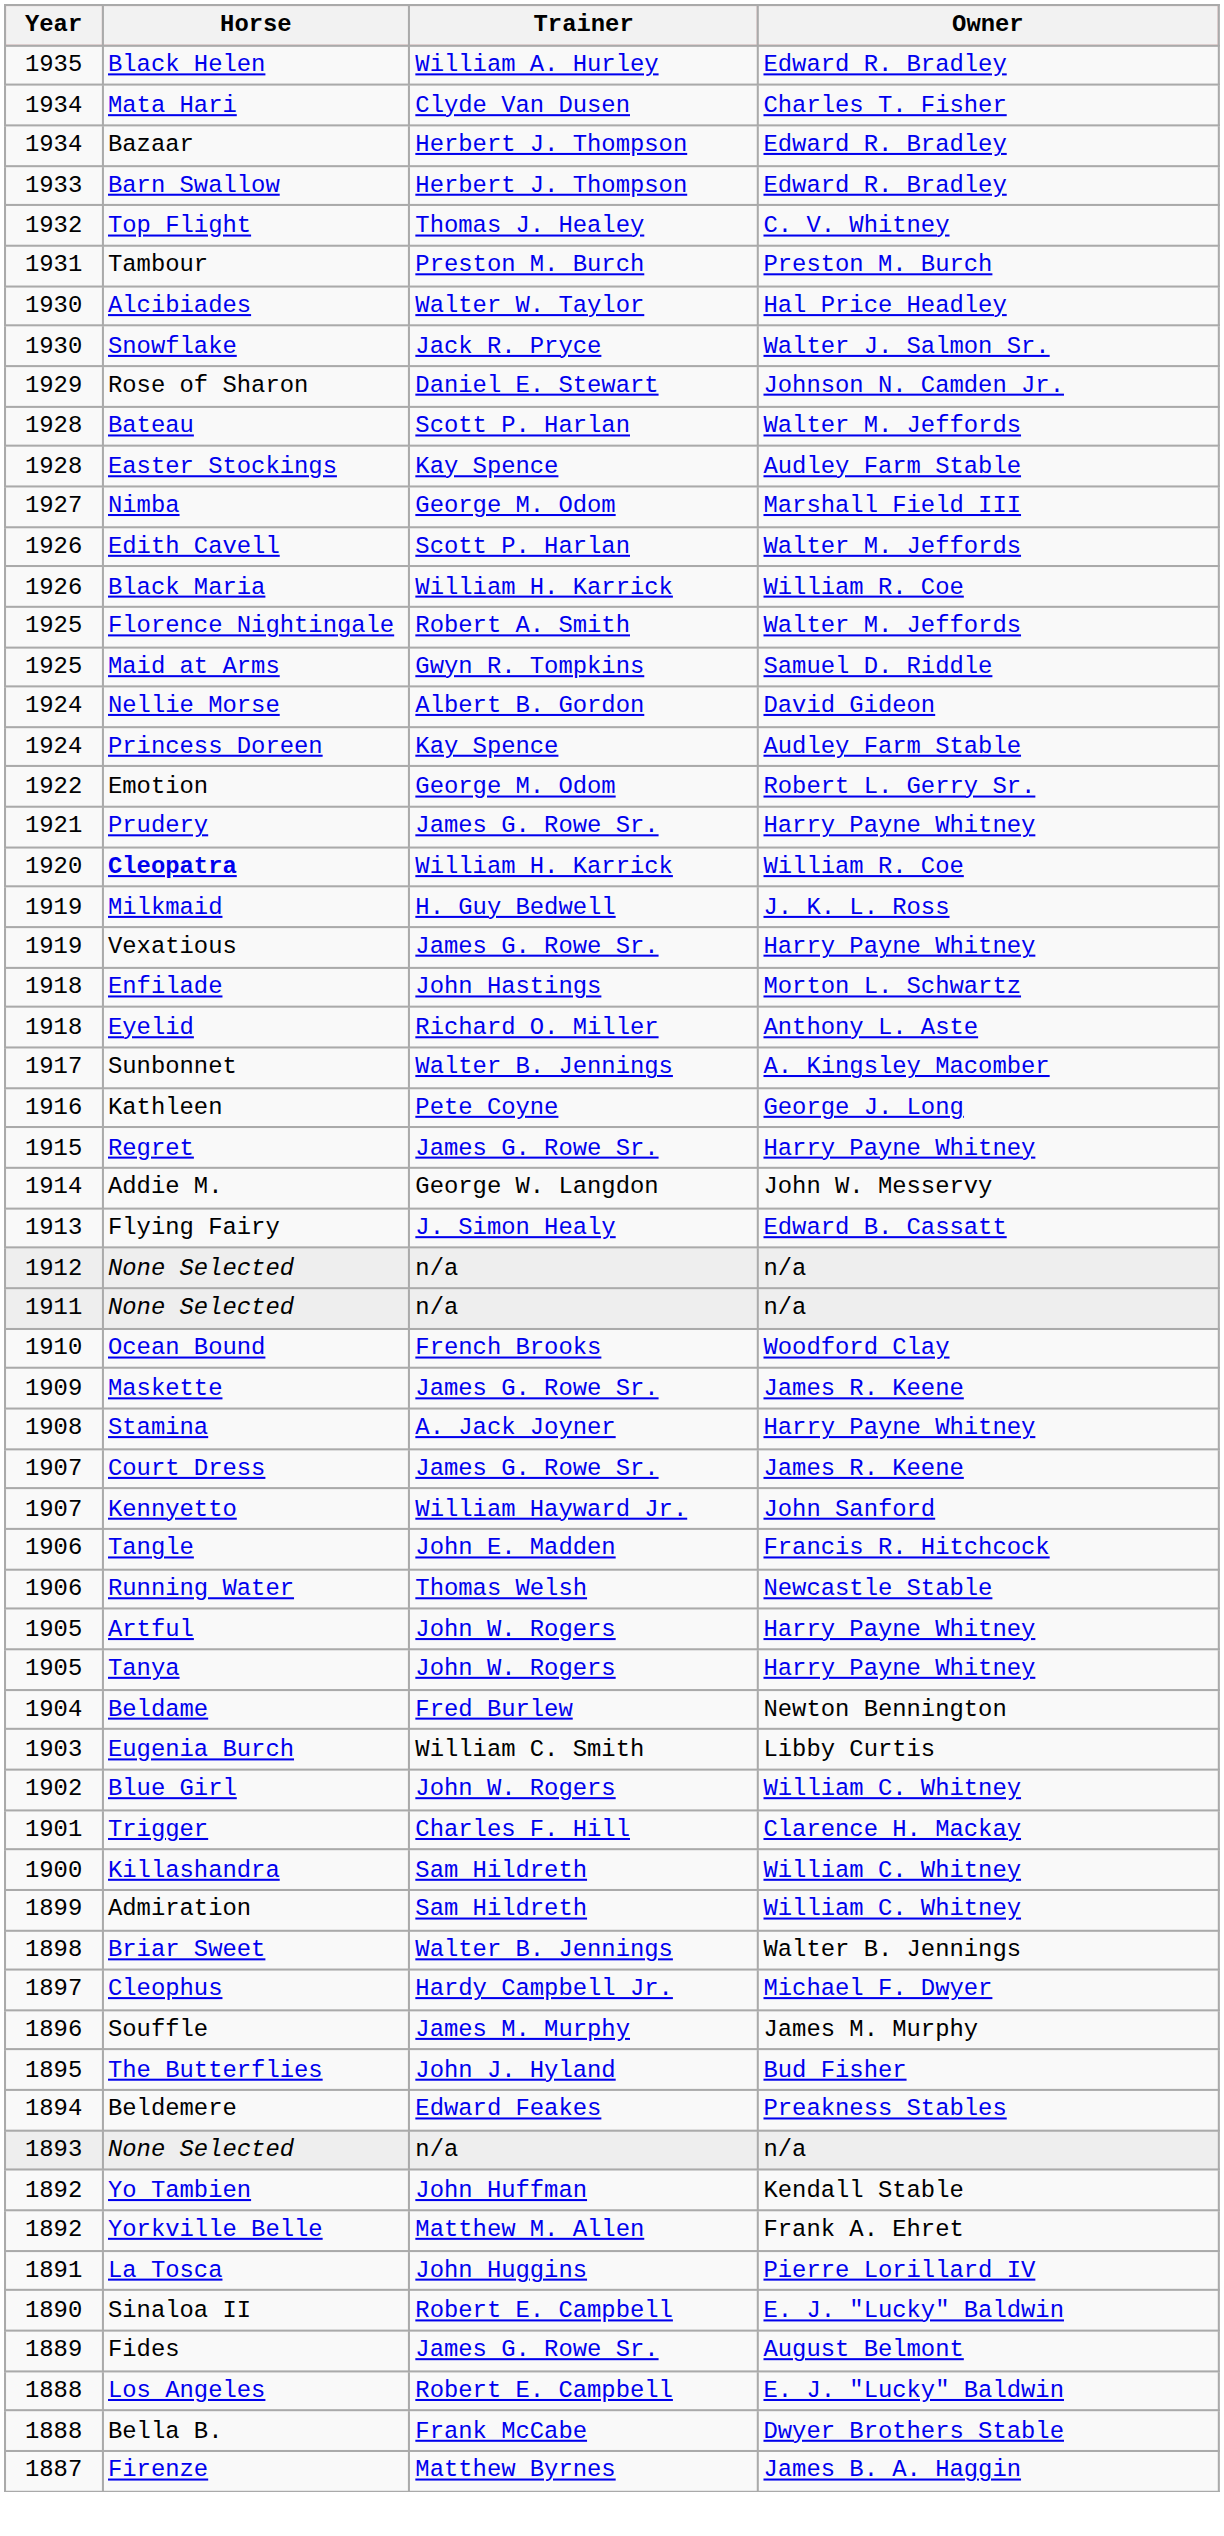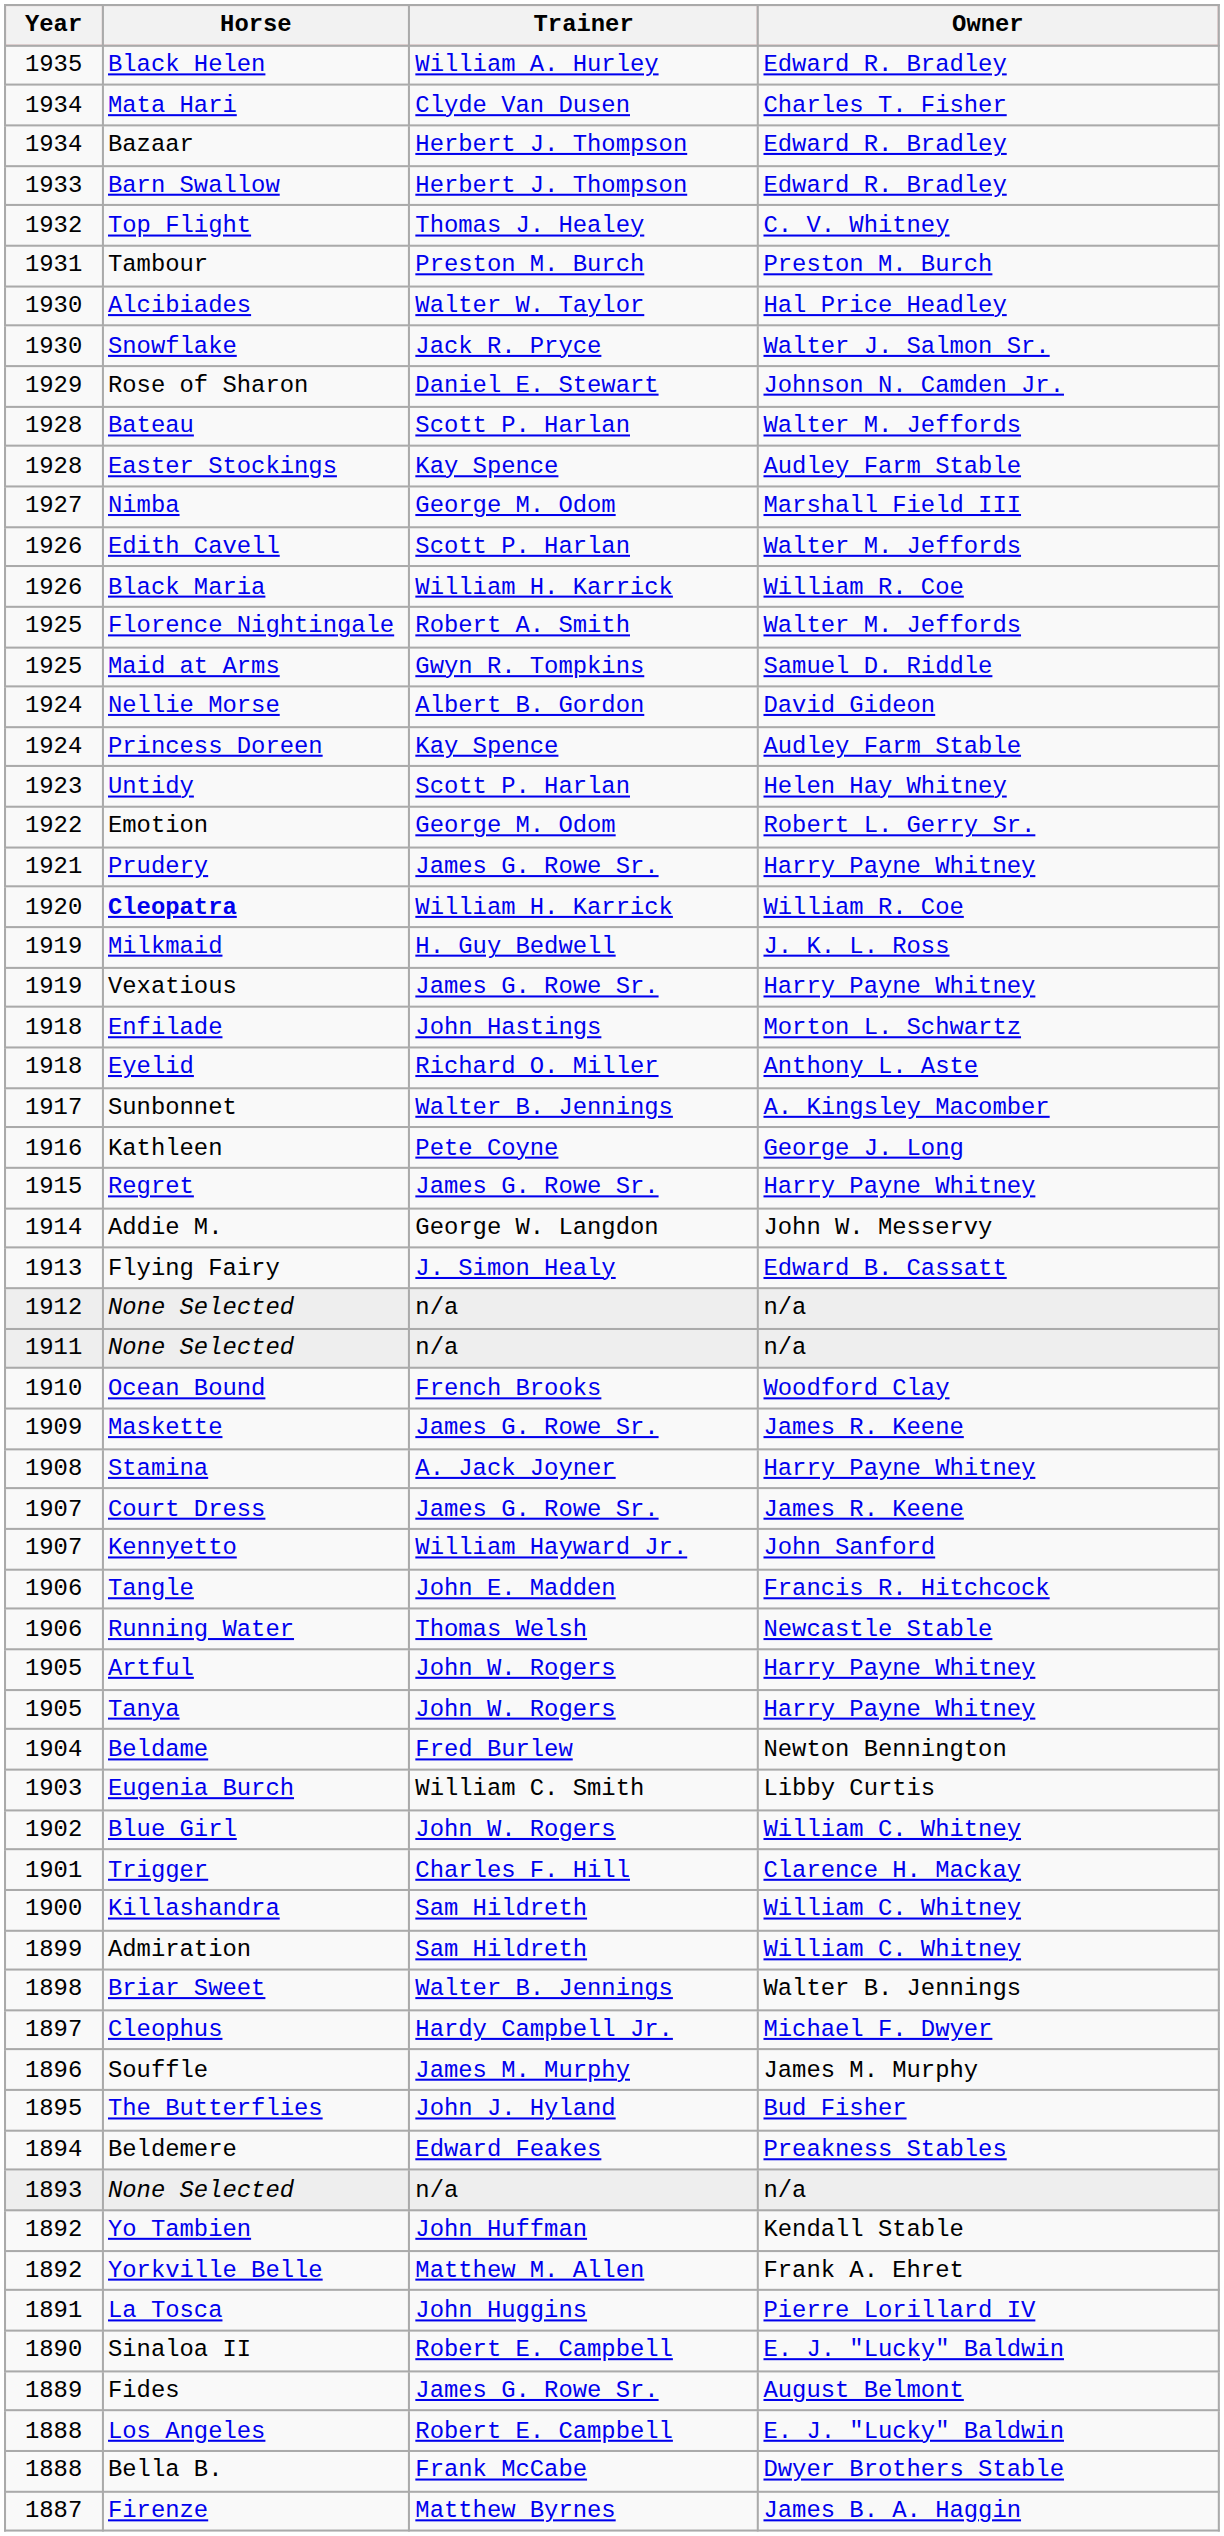 <table class = "wikitable sortable" | border="1" cellpadding="0" style="border-collapse: collapse; font-size:90%">
 <tr style="background:#b94e48; text-align:center;">
 <th style="width:42px;"><strong>Year</strong><br></th>
 <th style="width:145px;"><strong>Horse</strong><br></th>
 <th style="width:165px;"><strong>Trainer</strong><br></th>
 <th style="width:220px;"><strong>Owner</strong><br></th>
 </tr>
 <tr>
 <td align=center>1935</td>
 <td><a href='#'>Black Helen</a></td>
 <td><a href='#'>William A. Hurley</a></td>
 <td><a href='#'>Edward R. Bradley</a></td>
 </tr>
 <tr>
 <td align=center>1934</td>
 <td><a href='#'>Mata Hari</a></td>
 <td><a href='#'>Clyde Van Dusen</a></td>
 <td><a href='#'>Charles T. Fisher</a></td>
 </tr>
 <tr>
 <td align=center>1934</td>
 <td>Bazaar</td>
 <td><a href='#'>Herbert J. Thompson</a></td>
 <td><a href='#'>Edward R. Bradley</a></td>
 </tr>
 <tr>
 <td align=center>1933</td>
 <td><a href='#'>Barn Swallow</a></td>
 <td><a href='#'>Herbert J. Thompson</a></td>
 <td><a href='#'>Edward R. Bradley</a></td>
 </tr>
 <tr>
 <td align=center>1932</td>
 <td><a href='#'>Top Flight</a></td>
 <td><a href='#'>Thomas J. Healey</a></td>
 <td><a href='#'>C. V. Whitney</a></td>
 </tr>
 <tr>
 <td align=center>1931</td>
 <td>Tambour</td>
 <td><a href='#'>Preston M. Burch</a></td>
 <td><a href='#'>Preston M. Burch</a></td>
 </tr>
 <tr>
 <td align=center>1930</td>
 <td><a href='#'>Alcibiades</a></td>
 <td><a href='#'>Walter W. Taylor</a></td>
 <td><a href='#'>Hal Price Headley</a></td>
 </tr>
 <tr>
 <td align=center>1930</td>
 <td><a href='#'>Snowflake</a></td>
 <td><a href='#'>Jack R. Pryce</a></td>
 <td><a href='#'>Walter J. Salmon Sr.</a></td>
 </tr>
 <tr>
 <td align=center>1929</td>
 <td>Rose of Sharon</td>
 <td><a href='#'>Daniel E. Stewart</a></td>
 <td><a href='#'>Johnson N. Camden Jr.</a></td>
 </tr>
 <tr>
 <td align=center>1928</td>
 <td><a href='#'>Bateau</a></td>
 <td><a href='#'>Scott P. Harlan</a></td>
 <td><a href='#'>Walter M. Jeffords</a></td>
 </tr>
 <tr>
 <td align=center>1928</td>
 <td><a href='#'>Easter Stockings</a></td>
 <td><a href='#'>Kay Spence</a></td>
 <td><a href='#'>Audley Farm Stable</a></td>
 </tr>
 <tr>
 <td align=center>1927</td>
 <td><a href='#'>Nimba</a></td>
 <td><a href='#'>George M. Odom</a></td>
 <td><a href='#'>Marshall Field III</a></td>
 </tr>
 <tr>
 <td align=center>1926</td>
 <td><a href='#'>Edith Cavell</a></td>
 <td><a href='#'>Scott P. Harlan</a></td>
 <td><a href='#'>Walter M. Jeffords</a></td>
 </tr>
 <tr>
 <td align=center>1926</td>
 <td><a href='#'>Black Maria</a></td>
 <td><a href='#'>William H. Karrick</a></td>
 <td><a href='#'>William R. Coe</a></td>
 </tr>
 <tr>
 <td align=center>1925</td>
 <td><a href='#'>Florence Nightingale</a></td>
 <td><a href='#'>Robert A. Smith</a></td>
 <td><a href='#'>Walter M. Jeffords</a></td>
 </tr>
 <tr>
 <td align=center>1925</td>
 <td><a href='#'>Maid at Arms</a></td>
 <td><a href='#'>Gwyn R. Tompkins</a></td>
 <td><a href='#'>Samuel D. Riddle</a></td>
 </tr>
 <tr>
 <td align=center>1924</td>
 <td><a href='#'>Nellie Morse</a></td>
 <td><a href='#'>Albert B. Gordon</a></td>
 <td><a href='#'>David Gideon</a></td>
 </tr>
 <tr>
 <td align=center>1924</td>
 <td><a href='#'>Princess Doreen</a></td>
 <td><a href='#'>Kay Spence</a></td>
 <td><a href='#'>Audley Farm Stable</a></td>
+</tr>
+<tr>
+<td align=center>1923</td>
+<td><a href='#'>Untidy</a></td>
+<td><a href='#'>Scott P. Harlan</a></td>
+<td><a href='#'>Helen Hay Whitney</a></td>
 </tr>
 <tr>
 <td align=center>1922</td>
 <td>Emotion</td>
 <td><a href='#'>George M. Odom</a></td>
 <td><a href='#'>Robert L. Gerry Sr.</a></td>
 </tr>
 <tr>
 <td align=center>1921</td>
 <td><a href='#'>Prudery</a></td>
 <td><a href='#'>James G. Rowe Sr.</a></td>
 <td><a href='#'>Harry Payne Whitney</a></td>
 </tr>
 <tr>
 <td align=center>1920</td>
 <td><strong><a href='#'>Cleopatra</a></strong></td>
 <td><a href='#'>William H. Karrick</a></td>
 <td><a href='#'>William R. Coe</a></td>
 </tr>
 <tr>
 <td align=center>1919</td>
 <td><a href='#'>Milkmaid</a></td>
 <td><a href='#'>H. Guy Bedwell</a></td>
 <td><a href='#'>J. K. L. Ross</a></td>
 </tr>
 <tr>
 <td align=center>1919</td>
 <td>Vexatious</td>
 <td><a href='#'>James G. Rowe Sr.</a></td>
 <td><a href='#'>Harry Payne Whitney</a></td>
 </tr>
 <tr>
 <td align=center>1918</td>
 <td><a href='#'>Enfilade</a></td>
 <td><a href='#'>John Hastings</a></td>
 <td><a href='#'>Morton L. Schwartz</a></td>
 </tr>
 <tr>
 <td align=center>1918</td>
 <td><a href='#'>Eyelid</a></td>
 <td><a href='#'>Richard O. Miller</a></td>
 <td><a href='#'>Anthony L. Aste</a></td>
 </tr>
 <tr>
 <td align=center>1917</td>
 <td>Sunbonnet</td>
 <td><a href='#'>Walter B. Jennings</a></td>
 <td><a href='#'>A. Kingsley Macomber</a></td>
 </tr>
 <tr>
 <td align=center>1916</td>
 <td>Kathleen</td>
 <td><a href='#'>Pete Coyne</a></td>
 <td><a href='#'>George J. Long</a></td>
 </tr>
 <tr>
 <td align=center>1915</td>
 <td><a href='#'>Regret</a></td>
 <td><a href='#'>James G. Rowe Sr.</a></td>
 <td><a href='#'>Harry Payne Whitney</a></td>
 </tr>
 <tr>
 <td align=center>1914</td>
 <td>Addie M.</td>
 <td>George W. Langdon</td>
 <td>John W. Messervy</td>
 </tr>
 <tr>
 <td align=center>1913</td>
 <td>Flying Fairy</td>
 <td><a href='#'>J. Simon Healy</a></td>
 <td><a href='#'>Edward B. Cassatt</a></td>
 </tr>
 <tr style="background:#eee;">
 <td align=center>1912</td>
 <td><em>None Selected</em></td>
 <td>n/a</td>
 <td>n/a</td>
 </tr>
 <tr style="background:#eee;">
 <td align=center>1911</td>
 <td><em>None Selected</em></td>
 <td>n/a</td>
 <td>n/a</td>
 </tr>
 <tr>
 <td align=center>1910</td>
 <td><a href='#'>Ocean Bound</a></td>
 <td><a href='#'>French Brooks</a></td>
 <td><a href='#'>Woodford Clay</a></td>
 </tr>
 <tr>
 <td align=center>1909</td>
 <td><a href='#'>Maskette</a></td>
 <td><a href='#'>James G. Rowe Sr.</a></td>
 <td><a href='#'>James R. Keene</a></td>
 </tr>
 <tr>
 <td align=center>1908</td>
 <td><a href='#'>Stamina</a></td>
 <td><a href='#'>A. Jack Joyner</a></td>
 <td><a href='#'>Harry Payne Whitney</a></td>
 </tr>
 <tr>
 <td align=center>1907</td>
 <td><a href='#'>Court Dress</a></td>
 <td><a href='#'>James G. Rowe Sr.</a></td>
 <td><a href='#'>James R. Keene</a></td>
 </tr>
 <tr>
 <td align=center>1907</td>
 <td><a href='#'>Kennyetto</a></td>
 <td><a href='#'>William Hayward Jr.</a></td>
 <td><a href='#'>John Sanford</a></td>
 </tr>
 <tr>
 <td align=center>1906</td>
 <td><a href='#'>Tangle</a></td>
 <td><a href='#'>John E. Madden</a></td>
 <td><a href='#'>Francis R. Hitchcock</a></td>
 </tr>
 <tr>
 <td align=center>1906</td>
 <td><a href='#'>Running Water</a></td>
 <td><a href='#'>Thomas Welsh</a></td>
 <td><a href='#'>Newcastle Stable</a></td>
 </tr>
 <tr>
 <td align=center>1905</td>
 <td><a href='#'>Artful</a></td>
 <td><a href='#'>John W. Rogers</a></td>
 <td><a href='#'>Harry Payne Whitney</a></td>
 </tr>
 <tr>
 <td align=center>1905</td>
 <td><a href='#'>Tanya</a></td>
 <td><a href='#'>John W. Rogers</a></td>
 <td><a href='#'>Harry Payne Whitney</a></td>
 </tr>
 <tr>
 <td align=center>1904</td>
 <td><a href='#'>Beldame</a></td>
 <td><a href='#'>Fred Burlew</a></td>
 <td>Newton Bennington</td>
 </tr>
 <tr>
 <td align=center>1903</td>
 <td><a href='#'>Eugenia Burch</a></td>
 <td>William C. Smith</td>
 <td>Libby Curtis</td>
 </tr>
 <tr>
 <td align=center>1902</td>
 <td><a href='#'>Blue Girl</a></td>
 <td><a href='#'>John W. Rogers</a></td>
 <td><a href='#'>William C. Whitney</a></td>
 </tr>
 <tr>
 <td align=center>1901</td>
 <td><a href='#'>Trigger</a></td>
 <td><a href='#'>Charles F. Hill</a></td>
 <td><a href='#'>Clarence H. Mackay</a></td>
 </tr>
 <tr>
 <td align=center>1900</td>
 <td><a href='#'>Killashandra</a></td>
 <td><a href='#'>Sam Hildreth</a></td>
 <td><a href='#'>William C. Whitney</a></td>
 </tr>
 <tr>
 <td align=center>1899</td>
 <td>Admiration</td>
 <td><a href='#'>Sam Hildreth</a></td>
 <td><a href='#'>William C. Whitney</a></td>
 </tr>
 <tr>
 <td align=center>1898</td>
 <td><a href='#'>Briar Sweet</a></td>
 <td><a href='#'>Walter B. Jennings</a></td>
 <td>Walter B. Jennings</td>
 </tr>
 <tr>
 <td align=center>1897</td>
 <td><a href='#'>Cleophus</a></td>
 <td><a href='#'>Hardy Campbell Jr.</a></td>
 <td><a href='#'>Michael F. Dwyer</a></td>
 </tr>
 <tr>
 <td align=center>1896</td>
 <td>Souffle</td>
 <td><a href='#'>James M. Murphy</a></td>
 <td>James M. Murphy</td>
 </tr>
 <tr>
 <td align=center>1895</td>
 <td><a href='#'>The Butterflies</a></td>
 <td><a href='#'>John J. Hyland</a></td>
 <td><a href='#'>Bud Fisher</a></td>
 </tr>
 <tr>
 <td align=center>1894</td>
 <td>Beldemere</td>
 <td><a href='#'>Edward Feakes</a></td>
 <td><a href='#'>Preakness Stables</a></td>
 </tr>
 <tr style="background:#eee;">
 <td align=center>1893</td>
 <td><em>None Selected</em></td>
 <td>n/a</td>
 <td>n/a</td>
 </tr>
 <tr>
 <td align=center>1892</td>
 <td><a href='#'>Yo Tambien</a></td>
 <td><a href='#'>John Huffman</a></td>
 <td>Kendall Stable</td>
 </tr>
 <tr>
 <td align=center>1892</td>
 <td><a href='#'>Yorkville Belle</a></td>
 <td><a href='#'>Matthew M. Allen</a></td>
 <td>Frank A. Ehret</td>
 </tr>
 <tr>
 <td align=center>1891</td>
 <td><a href='#'>La Tosca</a></td>
 <td><a href='#'>John Huggins</a></td>
 <td><a href='#'>Pierre Lorillard IV</a></td>
 </tr>
 <tr>
 <td align=center>1890</td>
 <td>Sinaloa II</td>
 <td><a href='#'>Robert E. Campbell</a></td>
 <td><a href='#'>E. J. "Lucky" Baldwin</a></td>
 </tr>
 <tr>
 <td align=center>1889</td>
 <td>Fides</td>
 <td><a href='#'>James G. Rowe Sr.</a></td>
 <td><a href='#'>August Belmont</a></td>
 </tr>
 <tr>
 <td align=center>1888</td>
 <td><a href='#'>Los Angeles</a></td>
 <td><a href='#'>Robert E. Campbell</a></td>
 <td><a href='#'>E. J. "Lucky" Baldwin</a></td>
 </tr>
 <tr>
 <td align=center>1888</td>
 <td>Bella B.</td>
 <td><a href='#'>Frank McCabe</a></td>
 <td><a href='#'>Dwyer Brothers Stable</a></td>
 </tr>
 <tr>
 <td align=center>1887</td>
 <td><a href='#'>Firenze</a></td>
 <td><a href='#'>Matthew Byrnes</a></td>
 <td><a href='#'>James B. A. Haggin</a></td>
 </tr>
 </table>
